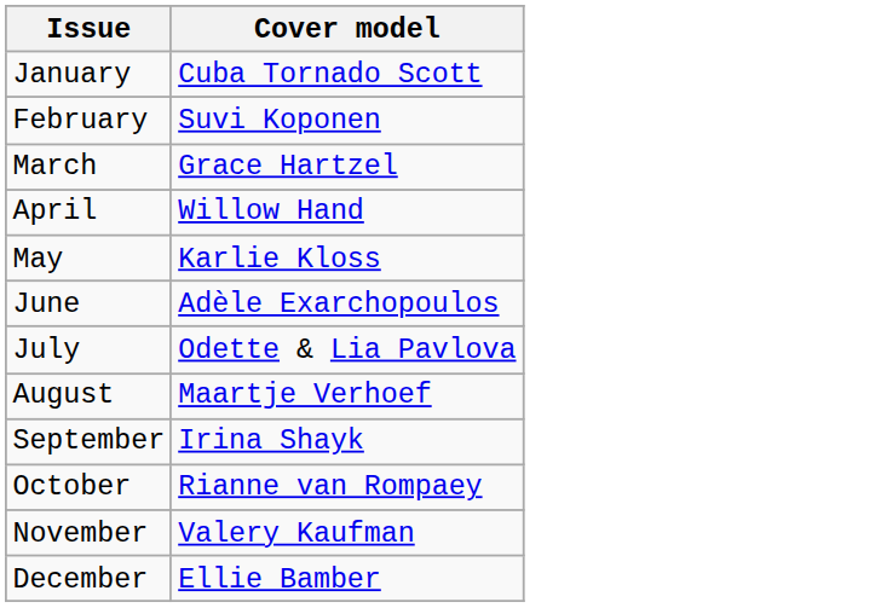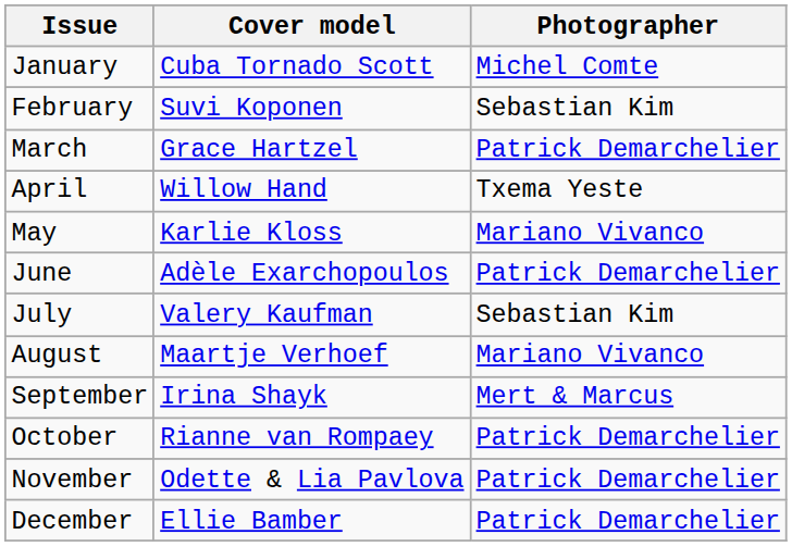 <table class="sortable wikitable">
 <tr>
 <th>Issue</th>
 <th>Cover model</th>
+<th>Photographer</th>
 </tr>
 <tr>
 <td>January</td>
 <td><a href='#'>Cuba Tornado Scott</a></td>
+<td><a href='#'>Michel Comte</a></td>
 </tr>
 <tr>
 <td>February</td>
 <td><a href='#'>Suvi Koponen</a></td>
+<td>Sebastian Kim</td>
 </tr>
 <tr>
 <td>March</td>
 <td><a href='#'>Grace Hartzel</a></td>
+<td><a href='#'>Patrick Demarchelier</a></td>
 </tr>
 <tr>
 <td>April</td>
 <td><a href='#'>Willow Hand</a></td>
+<td>Txema Yeste</td>
 </tr>
 <tr>
 <td>May</td>
 <td><a href='#'>Karlie Kloss</a></td>
+<td><a href='#'>Mariano Vivanco</a></td>
 </tr>
 <tr>
 <td>June</td>
 <td><a href='#'>Adèle Exarchopoulos</a></td>
+<td><a href='#'>Patrick Demarchelier</a></td>
 </tr>
 <tr>
 <td>July</td>
-<td><a href='#'>Odette</a> & <a href='#'>Lia Pavlova</a></td>
+<td><a href='#'>Valery Kaufman</a></td>
+<td>Sebastian Kim</td>
 </tr>
 <tr>
 <td>August</td>
 <td><a href='#'>Maartje Verhoef</a></td>
+<td><a href='#'>Mariano Vivanco</a></td>
 </tr>
 <tr>
 <td>September</td>
 <td><a href='#'>Irina Shayk</a></td>
+<td><a href='#'>Mert & Marcus</a></td>
 </tr>
 <tr>
 <td>October</td>
 <td><a href='#'>Rianne van Rompaey</a></td>
+<td><a href='#'>Patrick Demarchelier</a></td>
 </tr>
 <tr>
 <td>November</td>
-<td><a href='#'>Valery Kaufman</a></td>
+<td><a href='#'>Odette</a> & <a href='#'>Lia Pavlova</a></td>
+<td><a href='#'>Patrick Demarchelier</a></td>
 </tr>
 <tr>
 <td>December</td>
 <td><a href='#'>Ellie Bamber</a></td>
+<td><a href='#'>Patrick Demarchelier</a></td>
 </tr>
 </table>
